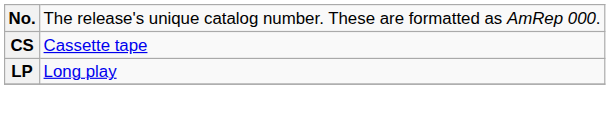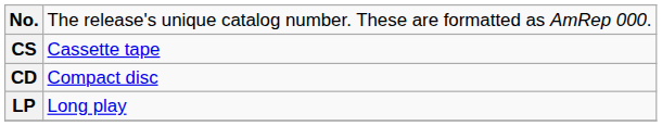 <table class="wikitable" style="font-size:90%;">
 <tr>
 <th>No.</th>
 <td>The release's unique catalog number. These are formatted as <em>AmRep 000</em>.</td>
 </tr>
 <tr>
 <th>CS</th>
 <td><a href='#'>Cassette tape</a></td>
 </tr>
 <tr>
+<th>CD</th>
+<td><a href='#'>Compact disc</a></td>
+</tr>
+<tr>
 <th>LP</th>
 <td><a href='#'>Long play</a></td>
 </tr>
 <tr>
 </tr>
 </table>
